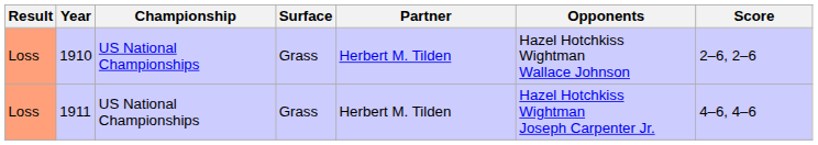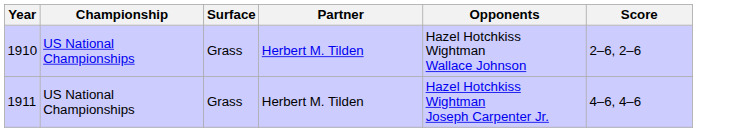 <table class="sortable wikitable">
 <tr>
-<th>Result</th>
 <th>Year</th>
 <th style="width:190px">Championship</th>
 <th style="width:50px">Surface</th>
 <th style="width:190px">Partner</th>
 <th style="width:190px">Opponents</th>
 <th style="width:120px" class="unsortable">Score</th>
 </tr>
 <tr style="background:#ccf;">
-<td style="background:#ffa07a;">Loss</td>
 <td>1910</td>
 <td><a href='#'>US National Championships</a></td>
 <td>Grass</td>
 <td>  <a href='#'>Herbert M. Tilden</a></td>
 <td> Hazel Hotchkiss Wightman<br>  <a href='#'>Wallace Johnson</a></td>
 <td>2–6, 2–6</td>
 </tr>
 <tr style="background:#ccf;">
-<td style="background:#ffa07a;">Loss</td>
 <td>1911</td>
 <td>US National Championships</td>
 <td>Grass</td>
 <td>  Herbert M. Tilden</td>
 <td> <a href='#'>Hazel Hotchkiss Wightman</a><br>  <a href='#'>Joseph Carpenter Jr.</a></td>
 <td>4–6, 4–6</td>
 </tr>
 </table>
